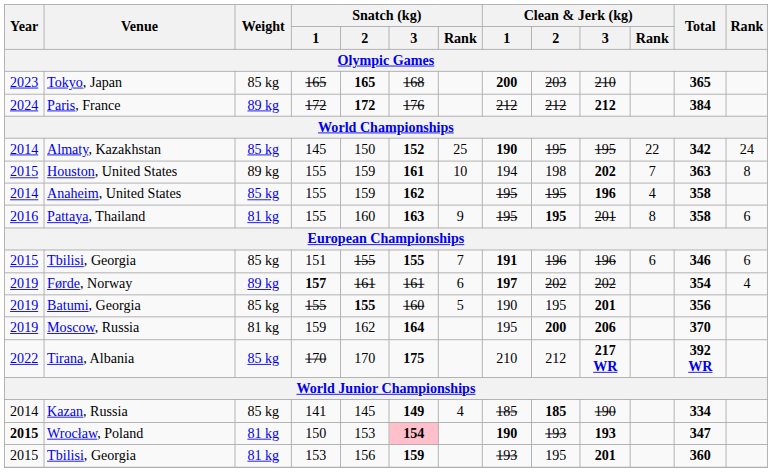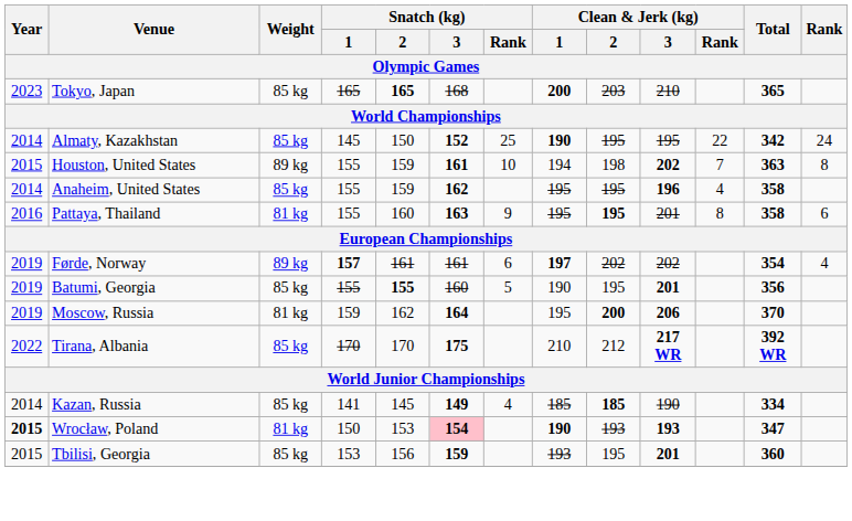 <table class="wikitable" style="text-align:center;">
 <tr>
 <th rowspan=2 width=40>Year</th>
 <th rowspan=2 width=275>Venue</th>
 <th rowspan=2 width=60>Weight</th>
 <th colspan=4>Snatch (kg)</th>
 <th colspan=4>Clean & Jerk (kg)</th>
 <th rowspan=2 width=60>Total</th>
 <th rowspan=2 width=40>Rank</th>
 </tr>
 <tr>
 <th width=60>1</th>
 <th width=60>2</th>
 <th width=60>3</th>
 <th width=45>Rank</th>
 <th width=60>1</th>
 <th width=60>2</th>
 <th width=60>3</th>
 <th width=45>Rank</th>
 </tr>
 <tr>
 <th colspan=13><a href='#'>Olympic Games</a></th>
 </tr>
 <tr>
 <td><a href='#'>2023</a></td>
 <td align=left><a href='#'>Tokyo</a>, Japan</td>
 <td>85 kg</td>
 <td><s>165</s></td>
 <td><strong>165</strong></td>
 <td><s>168</s></td>
 <td></td>
 <td><strong>200</strong></td>
 <td><s>203</s></td>
 <td><s>210</s></td>
 <td></td>
 <td><strong>365</strong></td>
-<td></td>
-</tr>
-<tr>
-<td><a href='#'>2024</a></td>
-<td align=left><a href='#'>Paris</a>, France</td>
-<td><a href='#'>89 kg</a></td>
-<td><s>172</s></td>
-<td><strong>172</strong></td>
-<td><s>176</s></td>
-<td></td>
-<td><s>212</s></td>
-<td><s>212</s></td>
-<td><strong>212</strong></td>
-<td></td>
-<td><strong>384</strong></td>
 <td></td>
 </tr>
 <tr>
 <th colspan=13><a href='#'>World Championships</a></th>
 </tr>
 <tr>
 <td><a href='#'>2014</a></td>
 <td align=left><a href='#'>Almaty</a>, Kazakhstan</td>
 <td><a href='#'>85 kg</a></td>
 <td>145</td>
 <td>150</td>
 <td><strong>152</strong></td>
 <td>25</td>
 <td><strong>190</strong></td>
 <td><s>195</s></td>
 <td><s>195</s></td>
 <td>22</td>
 <td><strong>342</strong></td>
 <td>24</td>
 </tr>
 <tr>
 <td><a href='#'>2015</a></td>
 <td align=left><a href='#'>Houston</a>, United States</td>
 <td>89 kg</td>
 <td>155</td>
 <td>159</td>
 <td><strong>161</strong></td>
 <td>10</td>
 <td>194</td>
 <td>198</td>
 <td><strong>202</strong></td>
 <td>7</td>
 <td><strong>363</strong></td>
 <td>8</td>
 </tr>
 <tr>
 <td><a href='#'>2014</a></td>
 <td align=left><a href='#'>Anaheim</a>, United States</td>
 <td><a href='#'>85 kg</a></td>
 <td>155</td>
 <td>159</td>
 <td><strong>162</strong></td>
 <td></td>
 <td><s>195</s></td>
 <td><s>195</s></td>
 <td><strong>196</strong></td>
 <td>4</td>
 <td><strong>358</strong></td>
 <td></td>
 </tr>
 <tr>
 <td><a href='#'>2016</a></td>
 <td align=left><a href='#'>Pattaya</a>, Thailand</td>
 <td><a href='#'>81 kg</a></td>
 <td>155</td>
 <td>160</td>
 <td><strong>163</strong></td>
 <td>9</td>
 <td><s>195</s></td>
 <td><strong>195</strong></td>
 <td><s>201</s></td>
 <td>8</td>
 <td><strong>358</strong></td>
 <td>6</td>
 </tr>
 <tr>
 <th colspan=13><a href='#'>European Championships</a></th>
-</tr>
-<tr>
-<td><a href='#'>2015</a></td>
-<td align=left><a href='#'>Tbilisi</a>, Georgia</td>
-<td>85 kg</td>
-<td>151</td>
-<td><s>155</s></td>
-<td><strong>155</strong></td>
-<td>7</td>
-<td><strong>191</strong></td>
-<td><s>196</s></td>
-<td><s>196</s></td>
-<td>6</td>
-<td><strong>346</strong></td>
-<td>6</td>
 </tr>
 <tr>
 <td><a href='#'>2019</a></td>
 <td align=left><a href='#'>Førde</a>, Norway</td>
 <td><a href='#'>89 kg</a></td>
 <td><strong>157</strong></td>
 <td><s>161</s></td>
 <td><s>161</s></td>
 <td>6</td>
 <td><strong>197</strong></td>
 <td><s>202</s></td>
 <td><s>202</s></td>
 <td></td>
 <td><strong>354</strong></td>
 <td>4</td>
 </tr>
 <tr>
 <td><a href='#'>2019</a></td>
 <td align="left"><a href='#'>Batumi</a>, Georgia</td>
 <td>85 kg</td>
 <td><s>155</s></td>
 <td><strong>155</strong></td>
 <td><s>160</s></td>
 <td>5</td>
 <td>190</td>
 <td>195</td>
 <td><strong>201</strong></td>
 <td></td>
 <td><strong>356</strong></td>
 <td></td>
 </tr>
 <tr>
 <td><a href='#'>2019</a></td>
 <td align="left"><a href='#'>Moscow</a>, Russia</td>
 <td>81 kg</td>
 <td>159</td>
 <td>162</td>
 <td><strong>164</strong></td>
 <td></td>
 <td>195</td>
 <td><strong>200</strong></td>
 <td><strong>206</strong></td>
 <td></td>
 <td><strong>370</strong></td>
 <td></td>
 </tr>
 <tr>
 <td><a href='#'>2022</a></td>
 <td align="left"><a href='#'>Tirana</a>, Albania</td>
 <td><a href='#'>85 kg</a></td>
 <td><s>170</s></td>
 <td>170</td>
 <td><strong>175</strong></td>
 <td></td>
 <td>210</td>
 <td>212</td>
 <td><strong>217 <a href='#'>WR</a></strong></td>
 <td></td>
 <td><strong>392 <a href='#'>WR</a></strong></td>
 <td></td>
 </tr>
 <tr>
 <th colspan=13><a href='#'>World Junior Championships</a></th>
 </tr>
 <tr>
 <td>2014</td>
 <td align=left><a href='#'>Kazan</a>, Russia</td>
 <td>85 kg</td>
 <td>141</td>
 <td>145</td>
 <td><strong>149</strong></td>
 <td>4</td>
 <td><s>185</s></td>
 <td><strong>185</strong></td>
 <td><s>190</s></td>
 <td></td>
 <td><strong>334</strong></td>
 <td></td>
 </tr>
 <tr>
 <td><strong>2015</strong></td>
 <td align=left><a href='#'>Wrocław</a>, Poland</td>
 <td><a href='#'>81 kg</a></td>
 <td>150</td>
 <td>153</td>
 <td style="background: pink;"><strong>154</strong></td>
 <td></td>
 <td><strong>190</strong></td>
 <td><s>193</s></td>
 <td><strong>193</strong></td>
 <td></td>
 <td><strong>347</strong></td>
 <td></td>
 </tr>
 <tr>
 <td>2015</td>
 <td align=left><a href='#'>Tbilisi</a>, Georgia</td>
-<td><a href='#'>81 kg</a></td>
+<td>85 kg</td>
 <td>153</td>
 <td>156</td>
 <td><strong>159</strong></td>
 <td></td>
 <td><s>193</s></td>
 <td>195</td>
 <td><strong>201</strong></td>
 <td></td>
 <td><strong>360</strong></td>
 <td></td>
 </tr>
 <tr>
 </tr>
 </table>
